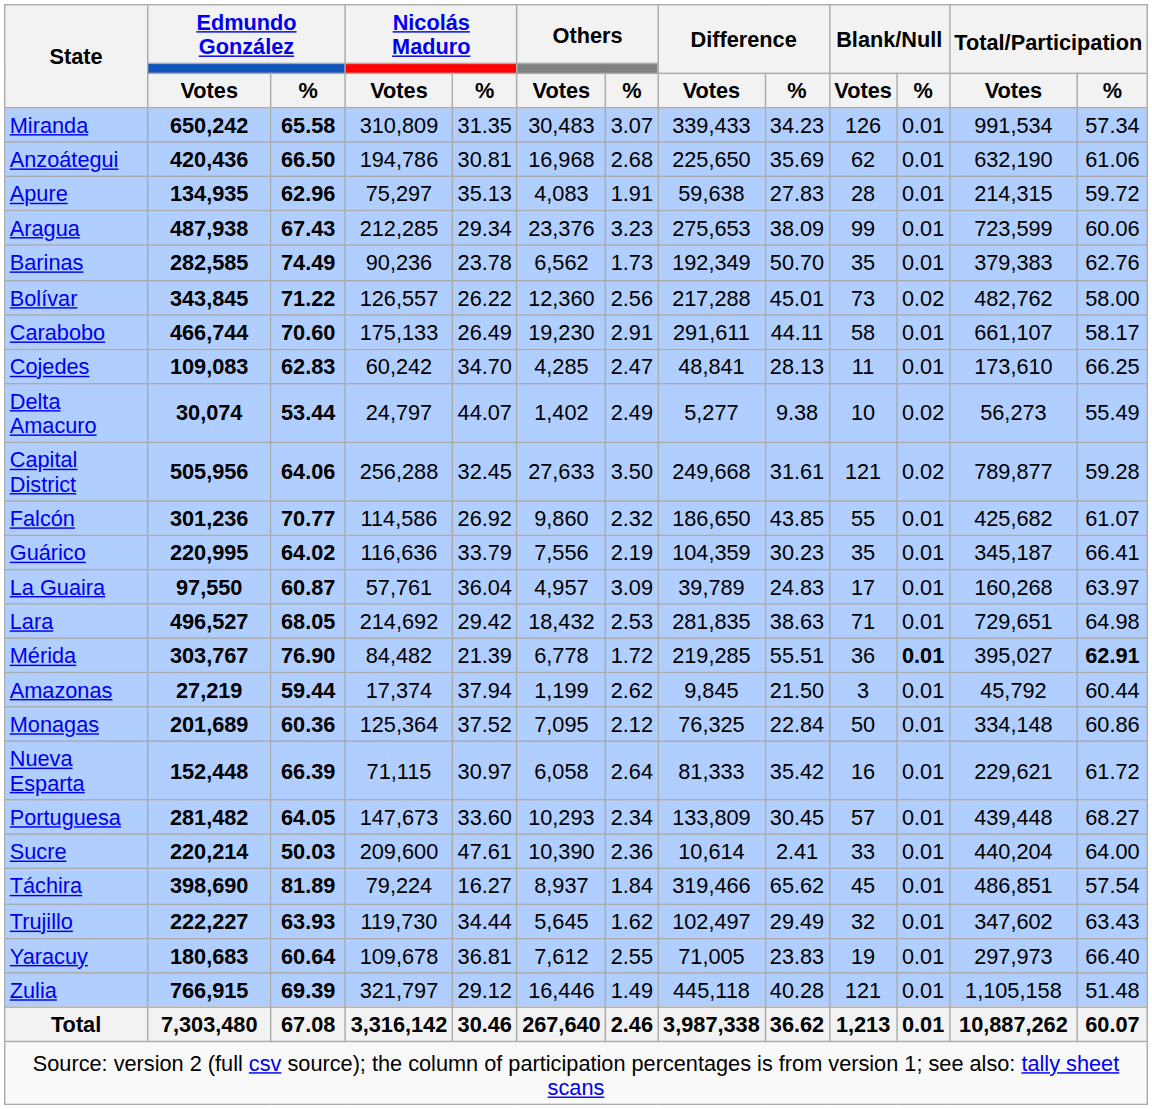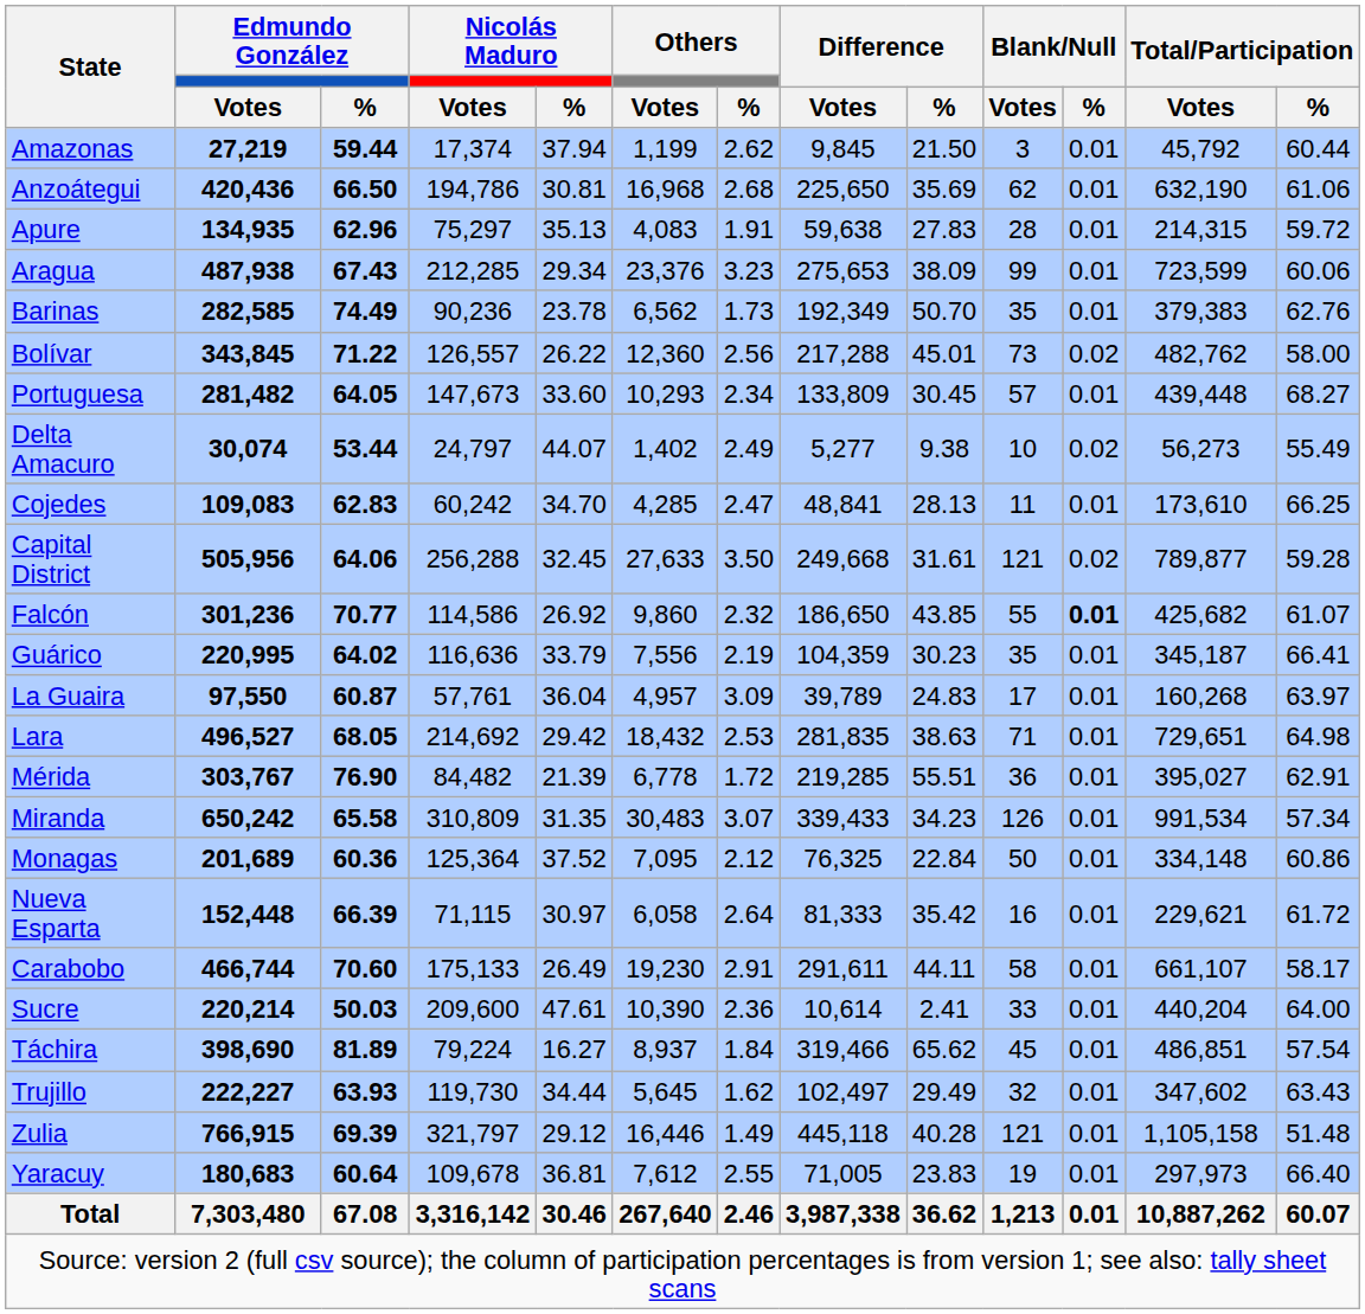 <table class="wikitable sortable" style="text-align: center; font-size: 95%; width:800px">
 <tr>
 <th rowspan="3">State</th>
 <th colspan=2><a href='#'>Edmundo González</a> <br></th>
 <th colspan=2><a href='#'>Nicolás Maduro</a><br> </th>
 <th colspan=2>Others</th>
 <th colspan="2" rowspan="2">Difference</th>
 <th colspan="2" rowspan="2">Blank/Null</th>
 <th colspan="2" rowspan="2">Total/Participation<sup></sup></th>
 </tr>
 <tr>
 <th colspan="2" style="background:#0F52BA"></th>
 <th colspan="2" style="background:red"></th>
 <th colspan="2" style="background:grey"></th>
 </tr>
 <tr>
 <th>Votes</th>
 <th>%</th>
 <th>Votes</th>
 <th>%</th>
 <th>Votes</th>
 <th>%</th>
 <th>Votes</th>
 <th>%</th>
 <th>Votes</th>
 <th>%</th>
 <th>Votes</th>
 <th>%</th>
 </tr>
-<tr bgcolor="#B0CEFF">
-<td align="left"><a href='#'>Miranda</a></td>
-<td><strong>650,242</strong></td>
-<td><strong>65.58</strong></td>
-<td>310,809</td>
-<td>31.35</td>
-<td>30,483</td>
-<td>3.07</td>
-<td>339,433</td>
-<td>34.23</td>
-<td>126</td>
+<tr bgcolor=#B0CEFF>
+<td align=left><a href='#'>Amazonas</a></td>
+<td><strong>27,219</strong></td>
+<td><strong>59.44</strong></td>
+<td>17,374</td>
+<td>37.94</td>
+<td>1,199</td>
+<td>2.62</td>
+<td>9,845</td>
+<td>21.50</td>
+<td>3</td>
 <td>0.01</td>
-<td>991,534</td>
-<td>57.34</td>
+<td>45,792</td>
+<td>60.44</td>
 </tr>
 <tr bgcolor=#B0CEFF>
 <td align=left><a href='#'>Anzoátegui</a></td>
 <td><strong>420,436</strong></td>
 <td><strong>66.50</strong></td>
 <td>194,786</td>
 <td>30.81</td>
 <td>16,968</td>
 <td>2.68</td>
 <td>225,650</td>
 <td>35.69</td>
 <td>62</td>
 <td>0.01</td>
 <td>632,190</td>
 <td>61.06</td>
 </tr>
 <tr bgcolor=#B0CEFF>
 <td align=left><a href='#'>Apure</a></td>
 <td><strong>134,935</strong></td>
 <td><strong>62.96</strong></td>
 <td>75,297</td>
 <td>35.13</td>
 <td>4,083</td>
 <td>1.91</td>
 <td>59,638</td>
 <td>27.83</td>
 <td>28</td>
 <td>0.01</td>
 <td>214,315</td>
 <td>59.72</td>
 </tr>
 <tr bgcolor=#B0CEFF>
 <td align=left><a href='#'>Aragua</a></td>
 <td><strong>487,938</strong></td>
 <td><strong>67.43</strong></td>
 <td>212,285</td>
 <td>29.34</td>
 <td>23,376</td>
 <td>3.23</td>
 <td>275,653</td>
 <td>38.09</td>
 <td>99</td>
 <td>0.01</td>
 <td>723,599</td>
 <td>60.06</td>
 </tr>
 <tr bgcolor=#B0CEFF>
 <td align=left><a href='#'>Barinas</a></td>
 <td><strong>282,585</strong></td>
 <td><strong>74.49</strong></td>
 <td>90,236</td>
 <td>23.78</td>
 <td>6,562</td>
 <td>1.73</td>
 <td>192,349</td>
 <td>50.70</td>
 <td>35</td>
 <td>0.01</td>
 <td>379,383</td>
 <td>62.76</td>
 </tr>
 <tr bgcolor=#B0CEFF>
 <td align=left><a href='#'>Bolívar</a></td>
 <td><strong>343,845</strong></td>
 <td><strong>71.22</strong></td>
 <td>126,557</td>
 <td>26.22</td>
 <td>12,360</td>
 <td>2.56</td>
 <td>217,288</td>
 <td>45.01</td>
 <td>73</td>
 <td>0.02</td>
 <td>482,762</td>
 <td>58.00</td>
 </tr>
+<tr bgcolor="#B0CEFF">
+<td align="left"><a href='#'>Portuguesa</a></td>
+<td><strong>281,482</strong></td>
+<td><strong>64.05</strong></td>
+<td>147,673</td>
+<td>33.60</td>
+<td>10,293</td>
+<td>2.34</td>
+<td>133,809</td>
+<td>30.45</td>
+<td>57</td>
+<td>0.01</td>
+<td>439,448</td>
+<td>68.27</td>
+</tr>
 <tr bgcolor=#B0CEFF>
-<td align=left><a href='#'>Carabobo</a></td>
-<td><strong>466,744</strong></td>
-<td><strong>70.60</strong></td>
-<td>175,133</td>
-<td>26.49</td>
-<td>19,230</td>
-<td>2.91</td>
-<td>291,611</td>
-<td>44.11</td>
-<td>58</td>
-<td>0.01</td>
-<td>661,107</td>
-<td>58.17</td>
+<td align=left><a href='#'>Delta Amacuro</a></td>
+<td><strong>30,074</strong></td>
+<td><strong>53.44</strong></td>
+<td>24,797</td>
+<td>44.07</td>
+<td>1,402</td>
+<td>2.49</td>
+<td>5,277</td>
+<td>9.38</td>
+<td>10</td>
+<td>0.02</td>
+<td>56,273</td>
+<td>55.49</td>
 </tr>
 <tr bgcolor=#B0CEFF>
 <td align=left><a href='#'>Cojedes</a></td>
 <td><strong>109,083</strong></td>
 <td><strong>62.83</strong></td>
 <td>60,242</td>
 <td>34.70</td>
 <td>4,285</td>
 <td>2.47</td>
 <td>48,841</td>
 <td>28.13</td>
 <td>11</td>
 <td>0.01</td>
 <td>173,610</td>
 <td>66.25</td>
-</tr>
-<tr bgcolor=#B0CEFF>
-<td align=left><a href='#'>Delta Amacuro</a></td>
-<td><strong>30,074</strong></td>
-<td><strong>53.44</strong></td>
-<td>24,797</td>
-<td>44.07</td>
-<td>1,402</td>
-<td>2.49</td>
-<td>5,277</td>
-<td>9.38</td>
-<td>10</td>
-<td>0.02</td>
-<td>56,273</td>
-<td>55.49</td>
 </tr>
 <tr bgcolor=#B0CEFF>
 <td align=left><a href='#'>Capital District</a></td>
 <td><strong>505,956</strong></td>
 <td><strong>64.06</strong></td>
 <td>256,288</td>
 <td>32.45</td>
 <td>27,633</td>
 <td>3.50</td>
 <td>249,668</td>
 <td>31.61</td>
 <td>121</td>
 <td>0.02</td>
 <td>789,877</td>
 <td>59.28</td>
 </tr>
 <tr bgcolor=#B0CEFF>
 <td align=left><a href='#'>Falcón</a></td>
 <td><strong>301,236</strong></td>
 <td><strong>70.77</strong></td>
 <td>114,586</td>
 <td>26.92</td>
 <td>9,860</td>
 <td>2.32</td>
 <td>186,650</td>
 <td>43.85</td>
 <td>55</td>
-<td>0.01</td>
+<td><strong>0.01</strong></td>
 <td>425,682</td>
 <td>61.07</td>
 </tr>
 <tr bgcolor=#B0CEFF>
 <td align=left><a href='#'>Guárico</a></td>
 <td><strong>220,995</strong></td>
 <td><strong>64.02</strong></td>
 <td>116,636</td>
 <td>33.79</td>
 <td>7,556</td>
 <td>2.19</td>
 <td>104,359</td>
 <td>30.23</td>
 <td>35</td>
 <td>0.01</td>
 <td>345,187</td>
 <td>66.41</td>
 </tr>
 <tr bgcolor="#B0CEFF">
 <td align="left"><a href='#'>La Guaira</a></td>
 <td><strong>97,550</strong></td>
 <td><strong>60.87</strong></td>
 <td>57,761</td>
 <td>36.04</td>
 <td>4,957</td>
 <td>3.09</td>
 <td>39,789</td>
 <td>24.83</td>
 <td>17</td>
 <td>0.01</td>
 <td>160,268</td>
 <td>63.97</td>
 </tr>
 <tr bgcolor="#B0CEFF">
 <td align="left"><a href='#'>Lara</a></td>
 <td><strong>496,527</strong></td>
 <td><strong>68.05</strong></td>
 <td>214,692</td>
 <td>29.42</td>
 <td>18,432</td>
 <td>2.53</td>
 <td>281,835</td>
 <td>38.63</td>
 <td>71</td>
 <td>0.01</td>
 <td>729,651</td>
 <td>64.98</td>
 </tr>
 <tr bgcolor="#B0CEFF">
 <td align="left"><a href='#'>Mérida</a></td>
 <td><strong>303,767</strong></td>
 <td><strong>76.90</strong></td>
 <td>84,482</td>
 <td>21.39</td>
 <td>6,778</td>
 <td>1.72</td>
 <td>219,285</td>
 <td>55.51</td>
 <td>36</td>
-<td><strong>0.01</strong></td>
+<td>0.01</td>
 <td>395,027</td>
-<td><strong>62.91</strong></td>
+<td>62.91</td>
 </tr>
-<tr bgcolor=#B0CEFF>
-<td align=left><a href='#'>Amazonas</a></td>
-<td><strong>27,219</strong></td>
-<td><strong>59.44</strong></td>
-<td>17,374</td>
-<td>37.94</td>
-<td>1,199</td>
-<td>2.62</td>
-<td>9,845</td>
-<td>21.50</td>
-<td>3</td>
+<tr bgcolor="#B0CEFF">
+<td align="left"><a href='#'>Miranda</a></td>
+<td><strong>650,242</strong></td>
+<td><strong>65.58</strong></td>
+<td>310,809</td>
+<td>31.35</td>
+<td>30,483</td>
+<td>3.07</td>
+<td>339,433</td>
+<td>34.23</td>
+<td>126</td>
 <td>0.01</td>
-<td>45,792</td>
-<td>60.44</td>
+<td>991,534</td>
+<td>57.34</td>
 </tr>
 <tr bgcolor="#B0CEFF">
 <td align="left"><a href='#'>Monagas</a></td>
 <td><strong>201,689</strong></td>
 <td><strong>60.36</strong></td>
 <td>125,364</td>
 <td>37.52</td>
 <td>7,095</td>
 <td>2.12</td>
 <td>76,325</td>
 <td>22.84</td>
 <td>50</td>
 <td>0.01</td>
 <td>334,148</td>
 <td>60.86</td>
 </tr>
 <tr bgcolor="#B0CEFF">
 <td align="left"><a href='#'>Nueva Esparta</a></td>
 <td><strong>152,448</strong></td>
 <td><strong>66.39</strong></td>
 <td>71,115</td>
 <td>30.97</td>
 <td>6,058</td>
 <td>2.64</td>
 <td>81,333</td>
 <td>35.42</td>
 <td>16</td>
 <td>0.01</td>
 <td>229,621</td>
 <td>61.72</td>
 </tr>
-<tr bgcolor="#B0CEFF">
-<td align="left"><a href='#'>Portuguesa</a></td>
-<td><strong>281,482</strong></td>
-<td><strong>64.05</strong></td>
-<td>147,673</td>
-<td>33.60</td>
-<td>10,293</td>
-<td>2.34</td>
-<td>133,809</td>
-<td>30.45</td>
-<td>57</td>
+<tr bgcolor=#B0CEFF>
+<td align=left><a href='#'>Carabobo</a></td>
+<td><strong>466,744</strong></td>
+<td><strong>70.60</strong></td>
+<td>175,133</td>
+<td>26.49</td>
+<td>19,230</td>
+<td>2.91</td>
+<td>291,611</td>
+<td>44.11</td>
+<td>58</td>
 <td>0.01</td>
-<td>439,448</td>
-<td>68.27</td>
+<td>661,107</td>
+<td>58.17</td>
 </tr>
 <tr bgcolor="#B0CEFF">
 <td align="left"><a href='#'>Sucre</a></td>
 <td><strong>220,214</strong></td>
 <td><strong>50.03</strong></td>
 <td>209,600</td>
 <td>47.61</td>
 <td>10,390</td>
 <td>2.36</td>
 <td>10,614</td>
 <td>2.41</td>
 <td>33</td>
 <td>0.01</td>
 <td>440,204</td>
 <td>64.00</td>
 </tr>
 <tr bgcolor="#B0CEFF">
 <td align="left"><a href='#'>Táchira</a></td>
 <td><strong>398,690</strong></td>
 <td><strong>81.89</strong></td>
 <td>79,224</td>
 <td>16.27</td>
 <td>8,937</td>
 <td>1.84</td>
 <td>319,466</td>
 <td>65.62</td>
 <td>45</td>
 <td>0.01</td>
 <td>486,851</td>
 <td>57.54</td>
 </tr>
 <tr bgcolor="#B0CEFF">
 <td align="left"><a href='#'>Trujillo</a></td>
 <td><strong>222,227</strong></td>
 <td><strong>63.93</strong></td>
 <td>119,730</td>
 <td>34.44</td>
 <td>5,645</td>
 <td>1.62</td>
 <td>102,497</td>
 <td>29.49</td>
 <td>32</td>
 <td>0.01</td>
 <td>347,602</td>
 <td>63.43</td>
 </tr>
 <tr bgcolor=#B0CEFF>
+<td align=left><a href='#'>Zulia</a></td>
+<td><strong>766,915</strong></td>
+<td><strong>69.39</strong></td>
+<td>321,797</td>
+<td>29.12</td>
+<td>16,446</td>
+<td>1.49</td>
+<td>445,118</td>
+<td>40.28</td>
+<td>121</td>
+<td>0.01</td>
+<td>1,105,158</td>
+<td>51.48</td>
+</tr>
+<tr bgcolor=#B0CEFF>
 <td align=left><a href='#'>Yaracuy</a></td>
 <td><strong>180,683</strong></td>
 <td><strong>60.64</strong></td>
 <td>109,678</td>
 <td>36.81</td>
 <td>7,612</td>
 <td>2.55</td>
 <td>71,005</td>
 <td>23.83</td>
 <td>19</td>
 <td>0.01</td>
 <td>297,973</td>
 <td>66.40</td>
-</tr>
-<tr bgcolor=#B0CEFF>
-<td align=left><a href='#'>Zulia</a></td>
-<td><strong>766,915</strong></td>
-<td><strong>69.39</strong></td>
-<td>321,797</td>
-<td>29.12</td>
-<td>16,446</td>
-<td>1.49</td>
-<td>445,118</td>
-<td>40.28</td>
-<td>121</td>
-<td>0.01</td>
-<td>1,105,158</td>
-<td>51.48</td>
 </tr>
 <tr class=sortbottom>
 <th>Total</th>
 <th><strong>7,303,480</strong></th>
 <th><strong>67.08</strong></th>
 <th>3,316,142</th>
 <th>30.46</th>
 <th>267,640</th>
 <th>2.46</th>
 <th>3,987,338</th>
 <th>36.62</th>
 <th>1,213</th>
 <th>0.01</th>
 <th>10,887,262</th>
 <th>60.07</th>
 </tr>
 <tr class=sortbottom>
 <td colspan=13>Source: version 2 (full <a href='#'>csv</a> source); <sup></sup>the column of participation percentages is from version 1; see also: <a href='#'>tally sheet scans</a></td>
 </tr>
 </table>
